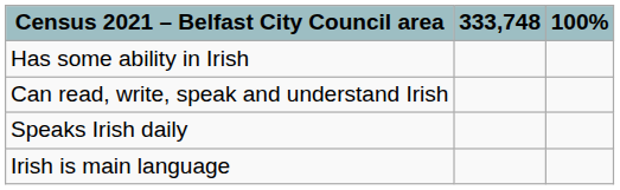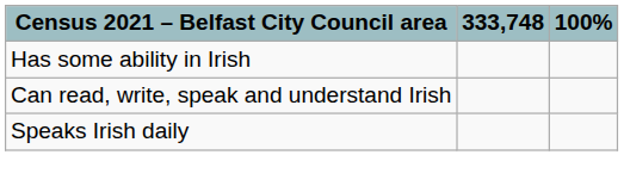 <table class="wikitable sortable">
 <tr>
 <th style="text-align:center; background:#9dbec3;"><strong>Census 2021 – Belfast City Council area</strong></th>
 <th style="text-align:center; background:#9dbec3;"><strong>333,748</strong></th>
 <th style="text-align:center; background:#9dbec3;"><strong>100%</strong></th>
 </tr>
 <tr>
 <td border = "1">Has some ability in Irish</td>
 <td align="right"></td>
 <td align="right"></td>
 </tr>
 <tr>
 <td border = "1">Can read, write, speak and understand Irish</td>
 <td align="right"></td>
 <td align="right"></td>
 </tr>
 <tr>
 <td border = "1">Speaks Irish daily</td>
 <td align="right"></td>
 <td align="right"></td>
 </tr>
-<tr>
-<td border = "1">Irish is main language</td>
-<td align="right"></td>
-<td align="right"></td>
-</tr>
 </table>
